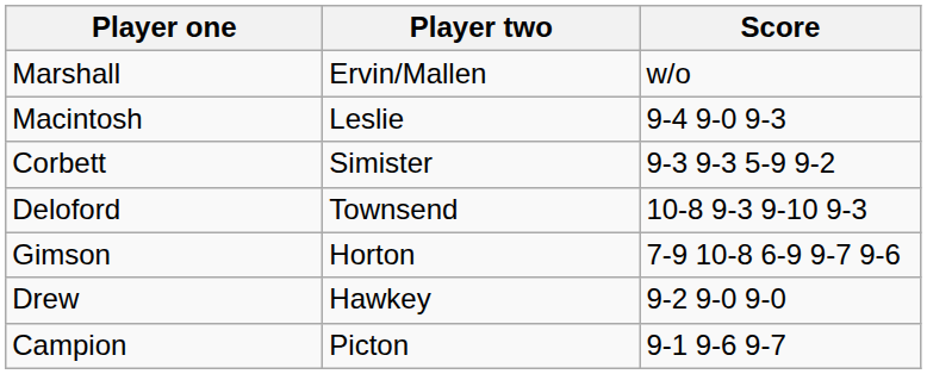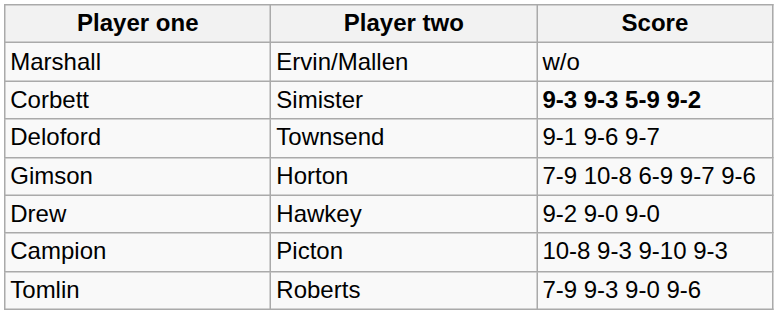 <table class="wikitable">
 <tr>
 <th width=170>Player one</th>
 <th width=170>Player two</th>
 <th width=150>Score</th>
 </tr>
 <tr>
 <td> Marshall</td>
 <td> Ervin/Mallen</td>
 <td>w/o</td>
 </tr>
 <tr>
-<td> Macintosh</td>
-<td> Leslie</td>
-<td>9-4 9-0 9-3</td>
-</tr>
-<tr>
 <td> Corbett</td>
 <td> Simister</td>
-<td>9-3 9-3 5-9 9-2</td>
+<td><strong>9-3 9-3 5-9 9-2</strong></td>
 </tr>
 <tr>
 <td> Deloford</td>
 <td> Townsend</td>
-<td>10-8 9-3 9-10 9-3</td>
+<td>9-1 9-6 9-7</td>
 </tr>
 <tr>
 <td> Gimson</td>
 <td> Horton</td>
 <td>7-9 10-8 6-9 9-7 9-6</td>
 </tr>
 <tr>
 <td> Drew</td>
 <td> Hawkey</td>
 <td>9-2 9-0 9-0</td>
 </tr>
 <tr>
 <td> Campion</td>
 <td> Picton</td>
-<td>9-1 9-6 9-7</td>
+<td>10-8 9-3 9-10 9-3</td>
+</tr>
+<tr>
+<td> Tomlin</td>
+<td> Roberts</td>
+<td>7-9 9-3 9-0 9-6</td>
 </tr>
 </table>
